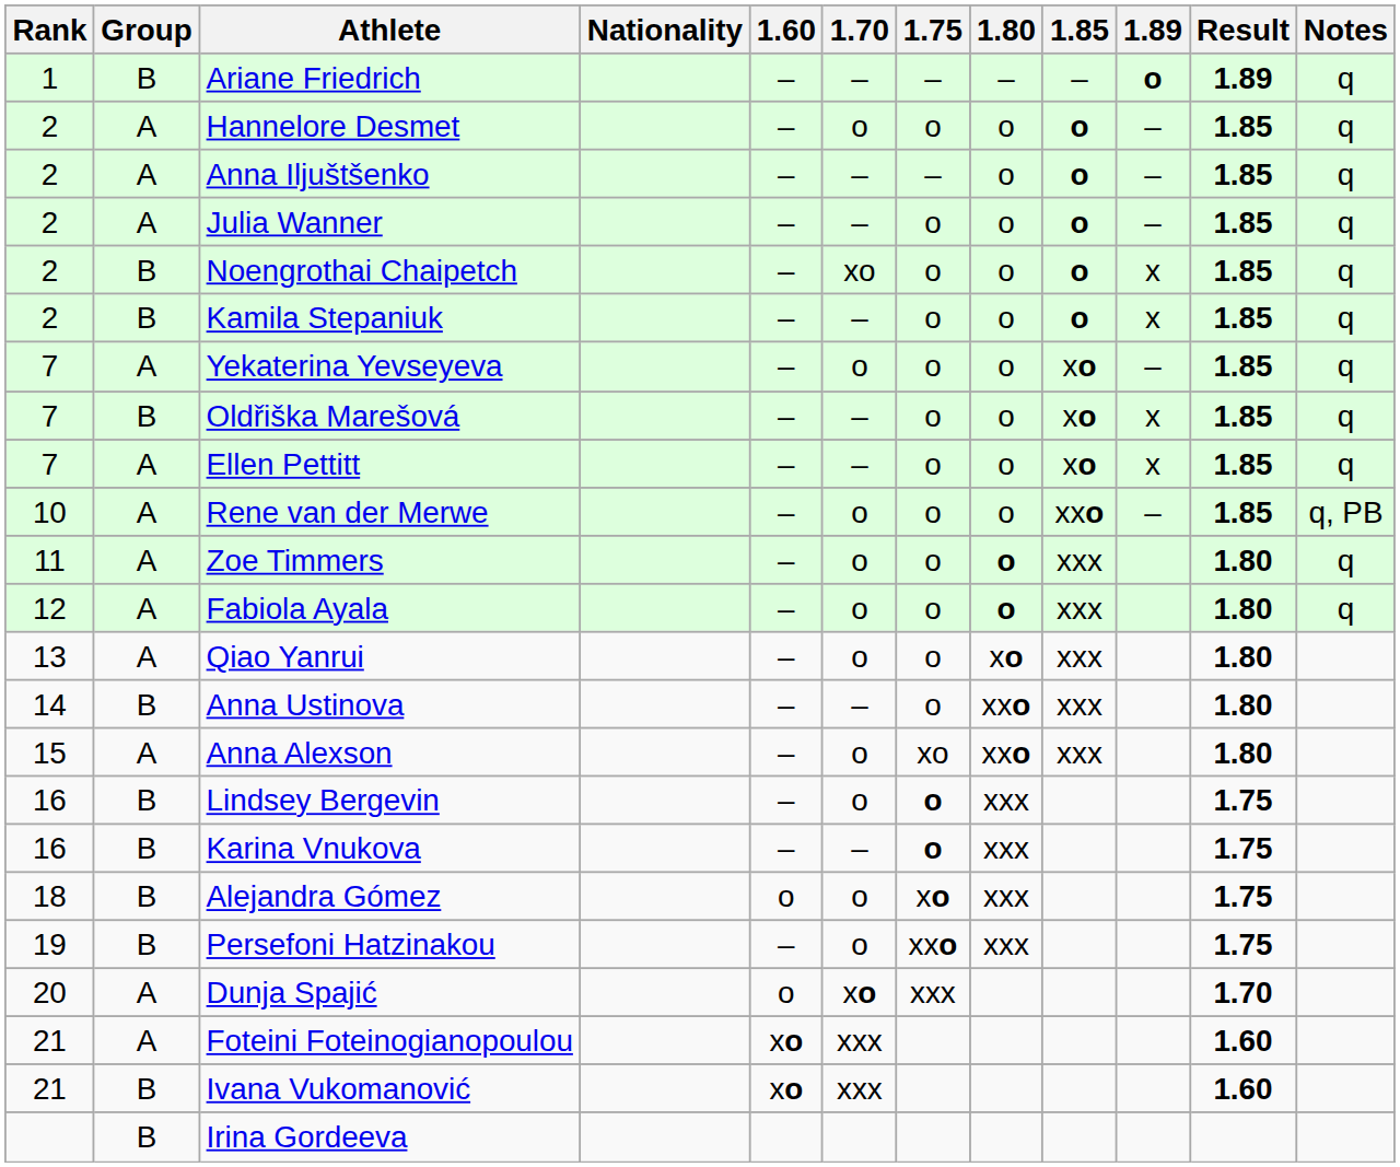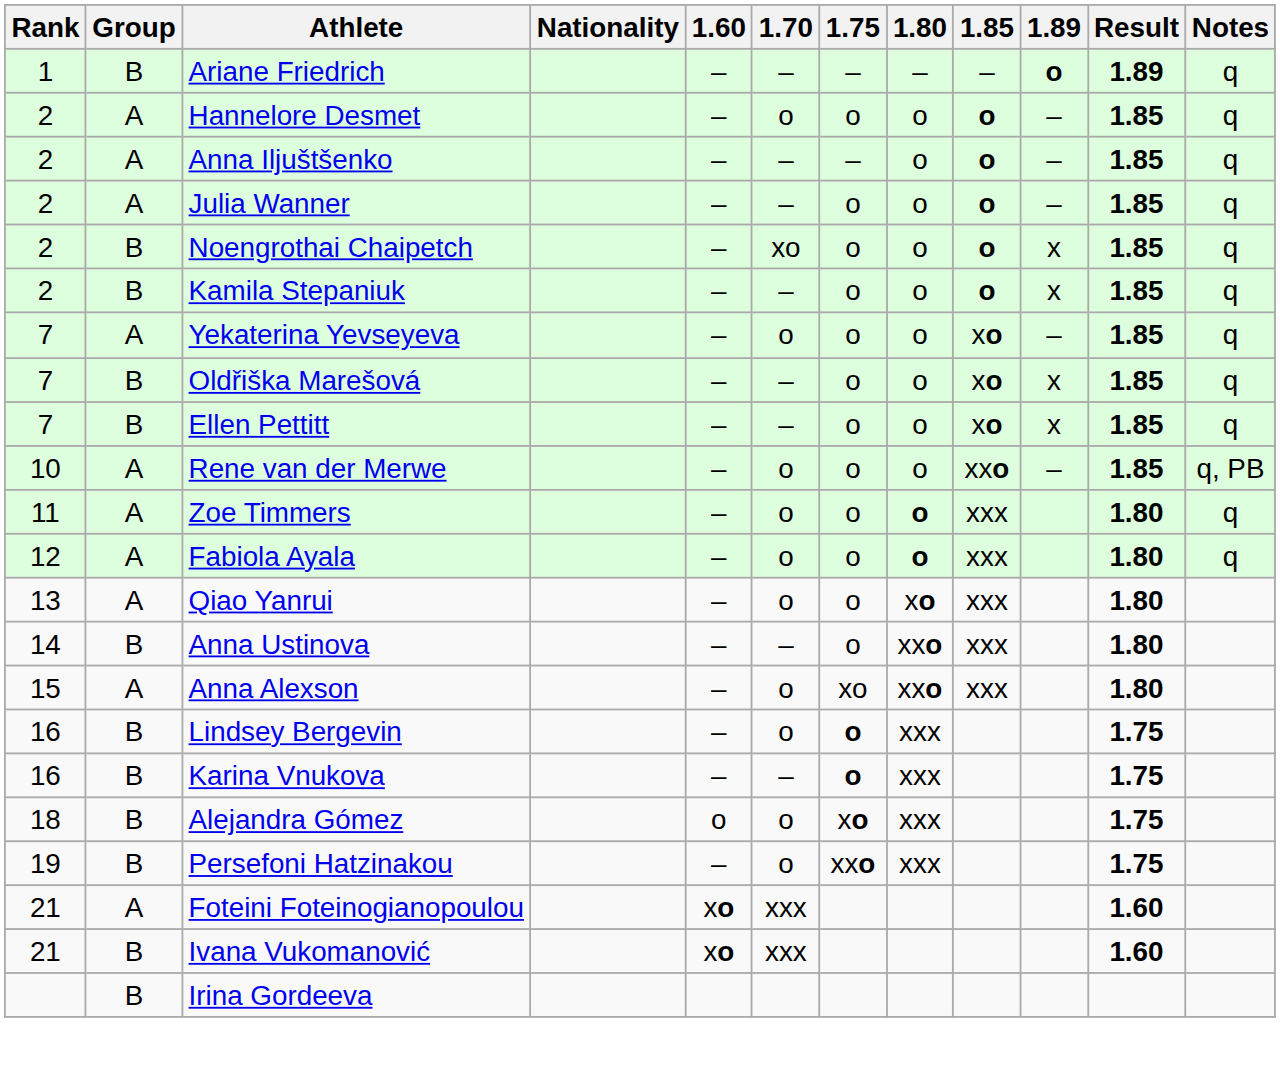 <table class="wikitable sortable" style="text-align:center;font-size:95%">
 <tr>
 <th>Rank</th>
 <th>Group</th>
 <th>Athlete</th>
 <th>Nationality</th>
 <th>1.60</th>
 <th>1.70</th>
 <th>1.75</th>
 <th>1.80</th>
 <th>1.85</th>
 <th>1.89</th>
 <th>Result</th>
 <th>Notes</th>
 </tr>
 <tr bgcolor=ddffdd>
 <td>1</td>
 <td>B</td>
 <td align="left"><a href='#'>Ariane Friedrich</a></td>
 <td align=left></td>
 <td>–</td>
 <td>–</td>
 <td>–</td>
 <td>–</td>
 <td>–</td>
 <td><strong>o</strong></td>
 <td><strong>1.89</strong></td>
 <td>q</td>
 </tr>
 <tr bgcolor=ddffdd>
 <td>2</td>
 <td>A</td>
 <td align="left"><a href='#'>Hannelore Desmet</a></td>
 <td align=left></td>
 <td>–</td>
 <td>o</td>
 <td>o</td>
 <td>o</td>
 <td><strong>o</strong></td>
 <td>–</td>
 <td><strong>1.85</strong></td>
 <td>q</td>
 </tr>
 <tr bgcolor=ddffdd>
 <td>2</td>
 <td>A</td>
 <td align="left"><a href='#'>Anna Iljuštšenko</a></td>
 <td align=left></td>
 <td>–</td>
 <td>–</td>
 <td>–</td>
 <td>o</td>
 <td><strong>o</strong></td>
 <td>–</td>
 <td><strong>1.85</strong></td>
 <td>q</td>
 </tr>
 <tr bgcolor=ddffdd>
 <td>2</td>
 <td>A</td>
 <td align="left"><a href='#'>Julia Wanner</a></td>
 <td align=left></td>
 <td>–</td>
 <td>–</td>
 <td>o</td>
 <td>o</td>
 <td><strong>o</strong></td>
 <td>–</td>
 <td><strong>1.85</strong></td>
 <td>q</td>
 </tr>
 <tr bgcolor=ddffdd>
 <td>2</td>
 <td>B</td>
 <td align="left"><a href='#'>Noengrothai Chaipetch</a></td>
 <td align=left></td>
 <td>–</td>
 <td>xo</td>
 <td>o</td>
 <td>o</td>
 <td><strong>o</strong></td>
 <td>x</td>
 <td><strong>1.85</strong></td>
 <td>q</td>
 </tr>
 <tr bgcolor=ddffdd>
 <td>2</td>
 <td>B</td>
 <td align="left"><a href='#'>Kamila Stepaniuk</a></td>
 <td align=left></td>
 <td>–</td>
 <td>–</td>
 <td>o</td>
 <td>o</td>
 <td><strong>o</strong></td>
 <td>x</td>
 <td><strong>1.85</strong></td>
 <td>q</td>
 </tr>
 <tr bgcolor=ddffdd>
 <td>7</td>
 <td>A</td>
 <td align="left"><a href='#'>Yekaterina Yevseyeva</a></td>
 <td align=left></td>
 <td>–</td>
 <td>o</td>
 <td>o</td>
 <td>o</td>
 <td>x<strong>o</strong></td>
 <td>–</td>
 <td><strong>1.85</strong></td>
 <td>q</td>
 </tr>
 <tr bgcolor=ddffdd>
 <td>7</td>
 <td>B</td>
 <td align="left"><a href='#'>Oldřiška Marešová</a></td>
 <td align=left></td>
 <td>–</td>
 <td>–</td>
 <td>o</td>
 <td>o</td>
 <td>x<strong>o</strong></td>
 <td>x</td>
 <td><strong>1.85</strong></td>
 <td>q</td>
 </tr>
 <tr bgcolor=ddffdd>
 <td>7</td>
-<td>A</td>
+<td>B</td>
 <td align="left"><a href='#'>Ellen Pettitt</a></td>
 <td align=left></td>
 <td>–</td>
 <td>–</td>
 <td>o</td>
 <td>o</td>
 <td>x<strong>o</strong></td>
 <td>x</td>
 <td><strong>1.85</strong></td>
 <td>q</td>
 </tr>
 <tr bgcolor=ddffdd>
 <td>10</td>
 <td>A</td>
 <td align="left"><a href='#'>Rene van der Merwe</a></td>
 <td align=left></td>
 <td>–</td>
 <td>o</td>
 <td>o</td>
 <td>o</td>
 <td>xx<strong>o</strong></td>
 <td>–</td>
 <td><strong>1.85</strong></td>
 <td>q, PB</td>
 </tr>
 <tr bgcolor=ddffdd>
 <td>11</td>
 <td>A</td>
 <td align="left"><a href='#'>Zoe Timmers</a></td>
 <td align=left></td>
 <td>–</td>
 <td>o</td>
 <td>o</td>
 <td><strong>o</strong></td>
 <td>xxx</td>
 <td></td>
 <td><strong>1.80</strong></td>
 <td>q</td>
 </tr>
 <tr bgcolor=ddffdd>
 <td>12</td>
 <td>A</td>
 <td align="left"><a href='#'>Fabiola Ayala</a></td>
 <td align=left></td>
 <td>–</td>
 <td>o</td>
 <td>o</td>
 <td><strong>o</strong></td>
 <td>xxx</td>
 <td></td>
 <td><strong>1.80</strong></td>
 <td>q</td>
 </tr>
 <tr>
 <td>13</td>
 <td>A</td>
 <td align="left"><a href='#'>Qiao Yanrui</a></td>
 <td align=left></td>
 <td>–</td>
 <td>o</td>
 <td>o</td>
 <td>x<strong>o</strong></td>
 <td>xxx</td>
 <td></td>
 <td><strong>1.80</strong></td>
 <td></td>
 </tr>
 <tr>
 <td>14</td>
 <td>B</td>
 <td align="left"><a href='#'>Anna Ustinova</a></td>
 <td align=left></td>
 <td>–</td>
 <td>–</td>
 <td>o</td>
 <td>xx<strong>o</strong></td>
 <td>xxx</td>
 <td></td>
 <td><strong>1.80</strong></td>
 <td></td>
 </tr>
 <tr>
 <td>15</td>
 <td>A</td>
 <td align="left"><a href='#'>Anna Alexson</a></td>
 <td align=left></td>
 <td>–</td>
 <td>o</td>
 <td>xo</td>
 <td>xx<strong>o</strong></td>
 <td>xxx</td>
 <td></td>
 <td><strong>1.80</strong></td>
 <td></td>
 </tr>
 <tr>
 <td>16</td>
 <td>B</td>
 <td align="left"><a href='#'>Lindsey Bergevin</a></td>
 <td align=left></td>
 <td>–</td>
 <td>o</td>
 <td><strong>o</strong></td>
 <td>xxx</td>
 <td></td>
 <td></td>
 <td><strong>1.75</strong></td>
 <td></td>
 </tr>
 <tr>
 <td>16</td>
 <td>B</td>
 <td align="left"><a href='#'>Karina Vnukova</a></td>
 <td align=left></td>
 <td>–</td>
 <td>–</td>
 <td><strong>o</strong></td>
 <td>xxx</td>
 <td></td>
 <td></td>
 <td><strong>1.75</strong></td>
 <td></td>
 </tr>
 <tr>
 <td>18</td>
 <td>B</td>
 <td align="left"><a href='#'>Alejandra Gómez</a></td>
 <td align=left></td>
 <td>o</td>
 <td>o</td>
 <td>x<strong>o</strong></td>
 <td>xxx</td>
 <td></td>
 <td></td>
 <td><strong>1.75</strong></td>
 <td></td>
 </tr>
 <tr>
 <td>19</td>
 <td>B</td>
 <td align="left"><a href='#'>Persefoni Hatzinakou</a></td>
 <td align=left></td>
 <td>–</td>
 <td>o</td>
 <td>xx<strong>o</strong></td>
 <td>xxx</td>
 <td></td>
 <td></td>
 <td><strong>1.75</strong></td>
 <td></td>
 </tr>
 <tr>
-<td>20</td>
-<td>A</td>
-<td align="left"><a href='#'>Dunja Spajić</a></td>
-<td align=left></td>
-<td>o</td>
-<td>x<strong>o</strong></td>
-<td>xxx</td>
-<td></td>
-<td></td>
-<td></td>
-<td><strong>1.70</strong></td>
-<td></td>
-</tr>
-<tr>
 <td>21</td>
 <td>A</td>
 <td align="left"><a href='#'>Foteini Foteinogianopoulou</a></td>
 <td align=left></td>
 <td>x<strong>o</strong></td>
 <td>xxx</td>
 <td></td>
 <td></td>
 <td></td>
 <td></td>
 <td><strong>1.60</strong></td>
 <td></td>
 </tr>
 <tr>
 <td>21</td>
 <td>B</td>
 <td align="left"><a href='#'>Ivana Vukomanović</a></td>
 <td align=left></td>
 <td>x<strong>o</strong></td>
 <td>xxx</td>
 <td></td>
 <td></td>
 <td></td>
 <td></td>
 <td><strong>1.60</strong></td>
 <td></td>
 </tr>
 <tr>
 <td></td>
 <td>B</td>
 <td align="left"><a href='#'>Irina Gordeeva</a></td>
 <td align=left></td>
 <td></td>
 <td></td>
 <td></td>
 <td></td>
 <td></td>
 <td></td>
 <td><strong></strong></td>
 <td></td>
 </tr>
 </table>
